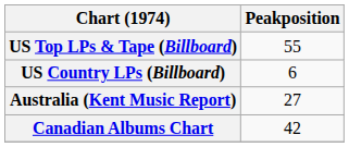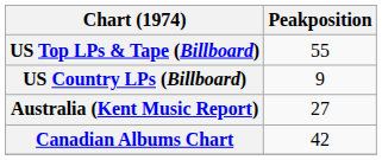 <table class="wikitable plainrowheaders">
 <tr>
 <th>Chart (1974)</th>
 <th>Peakposition</th>
 </tr>
 <tr>
 <th scope="row">US <a href='#'>Top LPs & Tape</a> (<em><a href='#'>Billboard</a></em>)</th>
 <td align="center">55</td>
 </tr>
 <tr>
 <th scope="row">US <a href='#'>Country LPs</a> (<em>Billboard</em>)</th>
-<td align="center">6</td>
+<td align="center">9</td>
 </tr>
 <tr>
 <th scope="row">Australia (<a href='#'>Kent Music Report</a>)</th>
 <td align="center">27</td>
 </tr>
 <tr>
 <th scope="row"><a href='#'>Canadian Albums Chart</a></th>
 <td align="center">42</td>
 </tr>
 <tr>
 </tr>
 </table>
